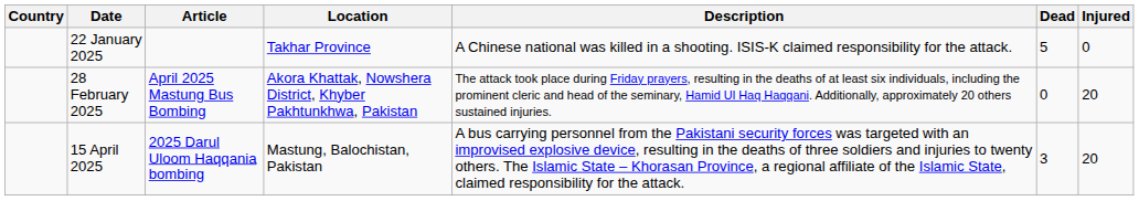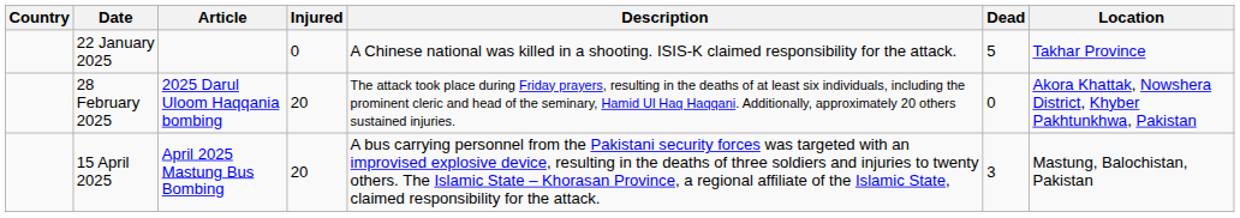 <table class="wikitable sortable mw-collapsible">
 <tr>
 <th>Country</th>
 <th>Date</th>
 <th>Article</th>
-<th>Location</th>
+<th data-sort-type="number">Injured</th>
 <th class="unsortable">Description</th>
 <th data-sort-type="number">Dead</th>
-<th data-sort-type="number">Injured</th>
+<th>Location</th>
 </tr>
 <tr>
 <td></td>
 <td>22 January 2025</td>
 <td></td>
-<td><a href='#'>Takhar Province</a></td>
+<td>0</td>
 <td>A Chinese national was killed in a shooting. ISIS-K claimed responsibility for the attack.</td>
 <td>5</td>
-<td>0</td>
+<td><a href='#'>Takhar Province</a></td>
 </tr>
 <tr>
 <td></td>
 <td>28 February<br>2025</td>
-<td><a href='#'>April 2025 Mastung Bus Bombing</a></td>
-<td><a href='#'>Akora Khattak</a>, <a href='#'>Nowshera District</a>, <a href='#'>Khyber Pakhtunkhwa</a>, <a href='#'>Pakistan</a></td>
+<td><a href='#'>2025 Darul Uloom Haqqania bombing</a></td>
+<td>20</td>
 <td><small>The attack took place during <a href='#'>Friday prayers</a>, resulting in the deaths of at least six individuals, including the prominent cleric and head of the seminary, <a href='#'>Hamid Ul Haq Haqqani</a>. Additionally, approximately 20 others sustained injuries.</small></td>
 <td>0</td>
-<td>20</td>
+<td><a href='#'>Akora Khattak</a>, <a href='#'>Nowshera District</a>, <a href='#'>Khyber Pakhtunkhwa</a>, <a href='#'>Pakistan</a></td>
 </tr>
 <tr>
 <td></td>
 <td>15 April 2025</td>
-<td><a href='#'>2025 Darul Uloom Haqqania bombing</a></td>
-<td>Mastung, Balochistan, Pakistan</td>
+<td><a href='#'>April 2025 Mastung Bus Bombing</a></td>
+<td>20</td>
 <td>A bus carrying personnel from the <a href='#'>Pakistani security forces</a> was targeted with an <a href='#'>improvised explosive device</a>, resulting in the deaths of three soldiers and injuries to twenty others. The <a href='#'>Islamic State – Khorasan Province</a>, a regional affiliate of the <a href='#'>Islamic State</a>, claimed responsibility for the attack.</td>
 <td>3</td>
-<td>20</td>
+<td>Mastung, Balochistan, Pakistan</td>
 </tr>
 </table>
